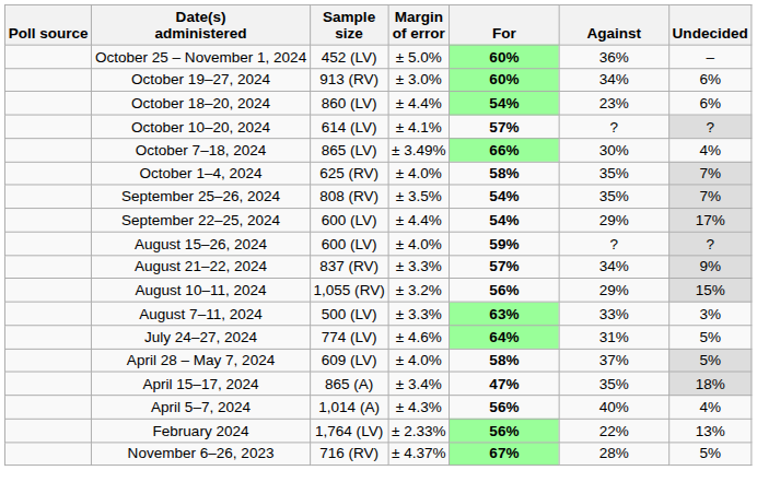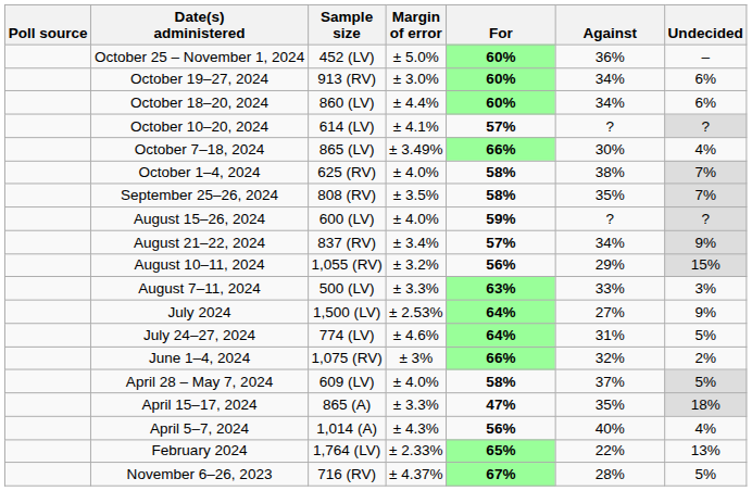 <table class="wikitable" style="font-size:90%;text-align:center;">
 <tr valign=bottom>
 <th>Poll source</th>
 <th>Date(s)<br>administered</th>
 <th>Sample<br>size</th>
 <th>Margin<br>of error</th>
 <th style="width:100px;">For</th>
 <th style="width:100px;">Against</th>
 <th>Undecided</th>
 </tr>
 <tr>
 <td></td>
 <td>October 25 – November 1, 2024</td>
 <td>452 (LV)</td>
 <td>± 5.0%</td>
 <td style="background: rgb(153, 255, 153);"><strong>60%</strong></td>
 <td>36%</td>
 <td>–</td>
 </tr>
 <tr>
 <td></td>
 <td>October 19–27, 2024</td>
 <td>913 (RV)</td>
 <td>± 3.0%</td>
 <td style="background: rgb(153, 255, 153);"><strong>60%</strong></td>
 <td>34%</td>
 <td>6%</td>
 </tr>
 <tr>
 <td></td>
 <td>October 18–20, 2024</td>
 <td>860 (LV)</td>
 <td>± 4.4%</td>
-<td style="background: rgb(153, 255, 153);"><strong>54%</strong></td>
-<td>23%</td>
+<td style="background: rgb(153, 255, 153);"><strong>60%</strong></td>
+<td>34%</td>
 <td>6%</td>
 </tr>
 <tr>
 <td></td>
 <td>October 10–20, 2024</td>
 <td>614 (LV)</td>
 <td>± 4.1%</td>
 <td><strong>57%</strong></td>
 <td>?</td>
 <td style="background: #DDDDDD;">?</td>
 </tr>
 <tr>
 <td></td>
 <td>October 7–18, 2024</td>
 <td>865 (LV)</td>
 <td>± 3.49%</td>
 <td style="background: rgb(153, 255, 153);"><strong>66%</strong></td>
 <td>30%</td>
 <td>4%</td>
 </tr>
 <tr>
 <td></td>
 <td>October 1–4, 2024</td>
 <td>625 (RV)</td>
 <td>± 4.0%</td>
 <td><strong>58%</strong></td>
-<td>35%</td>
+<td>38%</td>
 <td style="background: #DDDDDD;">7%</td>
 </tr>
 <tr>
 <td></td>
 <td>September 25–26, 2024</td>
 <td>808 (RV)</td>
 <td>± 3.5%</td>
-<td><strong>54%</strong></td>
+<td><strong>58%</strong></td>
 <td>35%</td>
 <td style="background: #DDDDDD;">7%</td>
-</tr>
-<tr>
-<td></td>
-<td data-sort-value="2024-09-30">September 22–25, 2024</td>
-<td>600 (LV)</td>
-<td>± 4.4%</td>
-<td><strong>54%</strong></td>
-<td>29%</td>
-<td style="background: #DDDDDD;">17%</td>
 </tr>
 <tr>
 <td></td>
 <td>August 15–26, 2024</td>
 <td>600 (LV)</td>
 <td>± 4.0%</td>
 <td><strong>59%</strong></td>
 <td>?</td>
 <td style="background: #DDDDDD;">?</td>
 </tr>
 <tr>
 <td></td>
 <td>August 21–22, 2024</td>
 <td>837 (RV)</td>
-<td>± 3.3%</td>
+<td>± 3.4%</td>
 <td><strong>57%</strong></td>
 <td>34%</td>
 <td style="background: #DDDDDD;">9%</td>
 </tr>
 <tr>
 <td></td>
 <td>August 10–11, 2024</td>
 <td>1,055 (RV)</td>
 <td>± 3.2%</td>
 <td><strong>56%</strong></td>
 <td>29%</td>
 <td style="background: #DDDDDD;">15%</td>
 </tr>
 <tr>
 <td></td>
 <td>August 7–11, 2024</td>
 <td>500 (LV)</td>
 <td>± 3.3%</td>
 <td style="background: rgb(153, 255, 153);"><strong>63%</strong></td>
 <td>33%</td>
 <td>3%</td>
 </tr>
 <tr>
 <td></td>
+<td>July 2024</td>
+<td>1,500 (LV)</td>
+<td>± 2.53%</td>
+<td style="background: rgb(153, 255, 153);"><strong>64%</strong></td>
+<td>27%</td>
+<td>9%</td>
+</tr>
+<tr>
+<td></td>
 <td>July 24–27, 2024</td>
 <td>774 (LV)</td>
 <td>± 4.6%</td>
 <td style="background: rgb(153, 255, 153);"><strong>64%</strong></td>
 <td>31%</td>
 <td>5%</td>
+</tr>
+<tr>
+<td></td>
+<td>June 1–4, 2024</td>
+<td>1,075 (RV)</td>
+<td>± 3%</td>
+<td style="background: rgb(153, 255, 153);"><strong>66%</strong></td>
+<td>32%</td>
+<td>2%</td>
 </tr>
 <tr>
 <td></td>
 <td>April 28 – May 7, 2024</td>
 <td>609 (LV)</td>
 <td>± 4.0%</td>
 <td><strong>58%</strong></td>
 <td>37%</td>
 <td style="background: #DDDDDD;">5%</td>
 </tr>
 <tr>
 <td></td>
 <td>April 15–17, 2024</td>
 <td>865 (A)</td>
-<td>± 3.4%</td>
+<td>± 3.3%</td>
 <td><strong>47%</strong></td>
 <td>35%</td>
 <td style="background: #DDDDDD;">18%</td>
 </tr>
 <tr>
 <td></td>
 <td>April 5–7, 2024</td>
 <td>1,014 (A)</td>
 <td>± 4.3%</td>
 <td><strong>56%</strong></td>
 <td>40%</td>
 <td>4%</td>
 </tr>
 <tr>
 <td></td>
 <td>February 2024</td>
 <td>1,764 (LV)</td>
 <td>± 2.33%</td>
-<td style="background: rgb(153, 255, 153);"><strong>56%</strong></td>
+<td style="background: rgb(153, 255, 153);"><strong>65%</strong></td>
 <td>22%</td>
 <td>13%</td>
 </tr>
 <tr>
 <td></td>
 <td>November 6–26, 2023</td>
 <td>716 (RV)</td>
 <td>± 4.37%</td>
 <td style="background: rgb(153, 255, 153);"><strong>67%</strong></td>
 <td>28%</td>
 <td>5%</td>
 </tr>
 </table>
